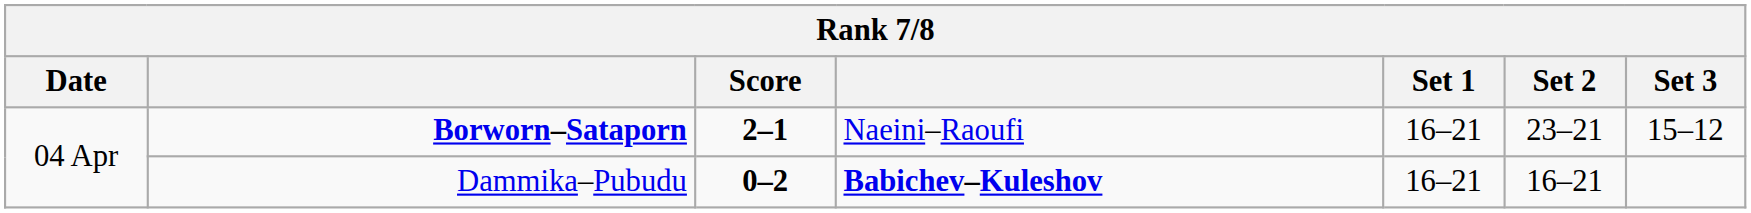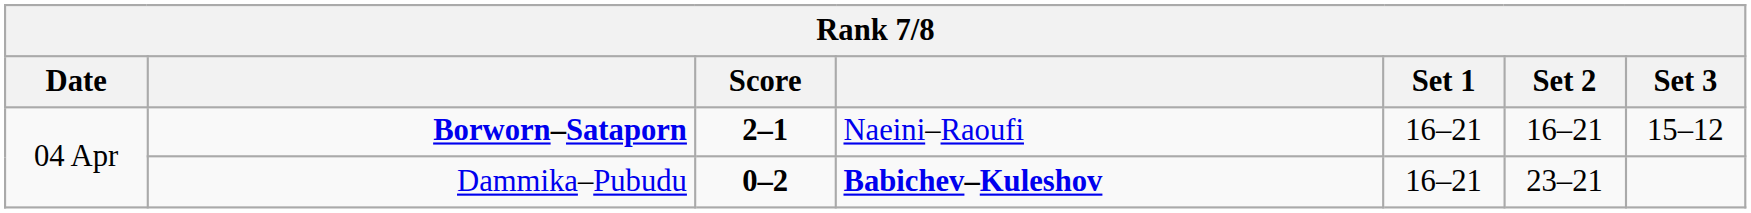 <table class="wikitable" style="text-align: center; font-size:90% ">
 <tr>
 <th colspan=7>Rank 7/8</th>
 </tr>
 <tr>
 <th width="60">Date</th>
 <th align="right" width="250"></th>
 <th width="60">Score</th>
 <th align="left" width="250"></th>
 <th width="50">Set 1</th>
 <th width="50">Set 2</th>
 <th width="50">Set 3</th>
 </tr>
 <tr>
 <td rowspan=2>04 Apr</td>
 <td align=right><strong><a href='#'>Borworn</a>–<a href='#'>Sataporn</a> </strong></td>
 <td align=center><strong>2–1</strong></td>
 <td align=left> <a href='#'>Naeini</a>–<a href='#'>Raoufi</a></td>
 <td>16–21</td>
-<td>23–21</td>
+<td>16–21</td>
 <td>15–12</td>
 </tr>
 <tr>
 <td align=right><a href='#'>Dammika</a>–<a href='#'>Pubudu</a> </td>
 <td align=center><strong>0–2</strong></td>
 <td align=left><strong> <a href='#'>Babichev</a>–<a href='#'>Kuleshov</a></strong></td>
 <td>16–21</td>
-<td>16–21</td>
+<td>23–21</td>
 <td></td>
 </tr>
 </table>
